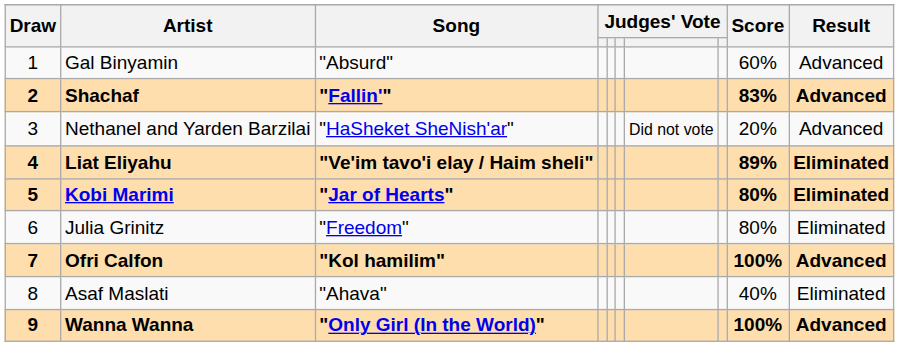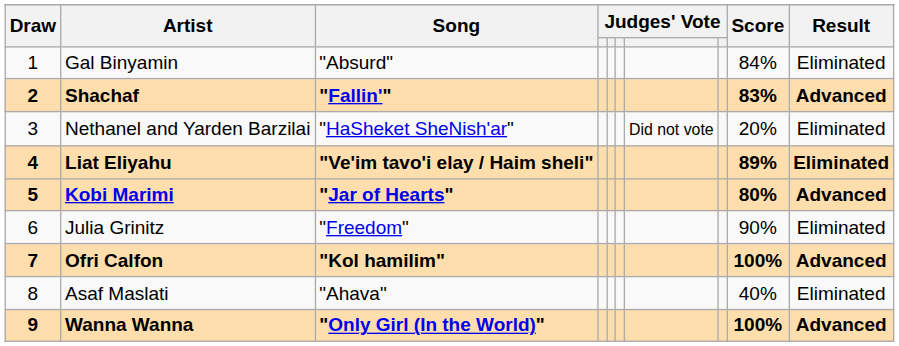 <table class="sortable wikitable" style="margin: 1em auto 1em auto; text-align:center; font-size:90%; line-height:18px;">
 <tr>
 </tr>
 <tr>
 <th rowspan="2">Draw</th>
 <th rowspan="2">Artist</th>
 <th rowspan="2">Song</th>
 <th colspan="5" class="unsortable">Judges' Vote</th>
 <th rowspan="2">Score</th>
 <th rowspan="2">Result</th>
 </tr>
 <tr>
 <th class="unsortable"></th>
 <th class="unsortable"></th>
 <th class="unsortable"></th>
 <th class="unsortable"></th>
 <th class="unsortable"></th>
 </tr>
 <tr>
 <td>1</td>
 <td align="left">Gal Binyamin</td>
 <td align="left">"Absurd"</td>
 <td></td>
 <td></td>
 <td></td>
 <td></td>
 <td></td>
-<td>60%</td>
-<td>Advanced</td>
+<td>84%</td>
+<td>Eliminated</td>
 </tr>
 <tr style="font-weight:bold; background:navajowhite;">
 <td>2</td>
 <td align="left">Shachaf</td>
 <td align="left">"<a href='#'>Fallin'</a>"</td>
 <td></td>
 <td></td>
 <td></td>
 <td></td>
 <td></td>
 <td>83%</td>
 <td>Advanced</td>
 </tr>
 <tr>
 <td>3</td>
 <td align="left">Nethanel and Yarden Barzilai</td>
 <td align="left">"<a href='#'>HaSheket SheNish'ar</a>"</td>
 <td></td>
 <td></td>
 <td></td>
 <td><small>Did not vote</small></td>
 <td></td>
 <td>20%</td>
-<td>Advanced</td>
+<td>Eliminated</td>
 </tr>
 <tr style="font-weight:bold; background:navajowhite;">
 <td>4</td>
 <td align="left">Liat Eliyahu</td>
 <td align="left">"Ve'im tavo'i elay / Haim sheli"</td>
 <td></td>
 <td></td>
 <td></td>
 <td></td>
 <td></td>
 <td>89%</td>
 <td>Eliminated</td>
 </tr>
 <tr style="font-weight:bold; background:navajowhite;">
 <td>5</td>
 <td align="left"><a href='#'>Kobi Marimi</a></td>
 <td align="left">"<a href='#'>Jar of Hearts</a>"</td>
 <td></td>
 <td></td>
 <td></td>
 <td></td>
 <td></td>
 <td>80%</td>
-<td>Eliminated</td>
+<td>Advanced</td>
 </tr>
 <tr>
 <td>6</td>
 <td align="left">Julia Grinitz</td>
 <td align="left">"<a href='#'>Freedom</a>"</td>
 <td></td>
 <td></td>
 <td></td>
 <td></td>
 <td></td>
-<td>80%</td>
+<td>90%</td>
 <td>Eliminated</td>
 </tr>
 <tr style="font-weight:bold; background:navajowhite;">
 <td>7</td>
 <td align="left">Ofri Calfon</td>
 <td align="left">"Kol hamilim"</td>
 <td></td>
 <td></td>
 <td></td>
 <td></td>
 <td></td>
 <td>100%</td>
 <td>Advanced</td>
 </tr>
 <tr>
 <td>8</td>
 <td align="left">Asaf Maslati</td>
 <td align="left">"Ahava"</td>
 <td></td>
 <td></td>
 <td></td>
 <td></td>
 <td></td>
 <td>40%</td>
 <td>Eliminated</td>
 </tr>
 <tr style="font-weight:bold; background:navajowhite;">
 <td>9</td>
 <td align="left">Wanna Wanna</td>
 <td align="left">"<a href='#'>Only Girl (In the World)</a>"</td>
 <td></td>
 <td></td>
 <td></td>
 <td></td>
 <td></td>
 <td>100%</td>
 <td>Advanced</td>
 </tr>
 </table>
